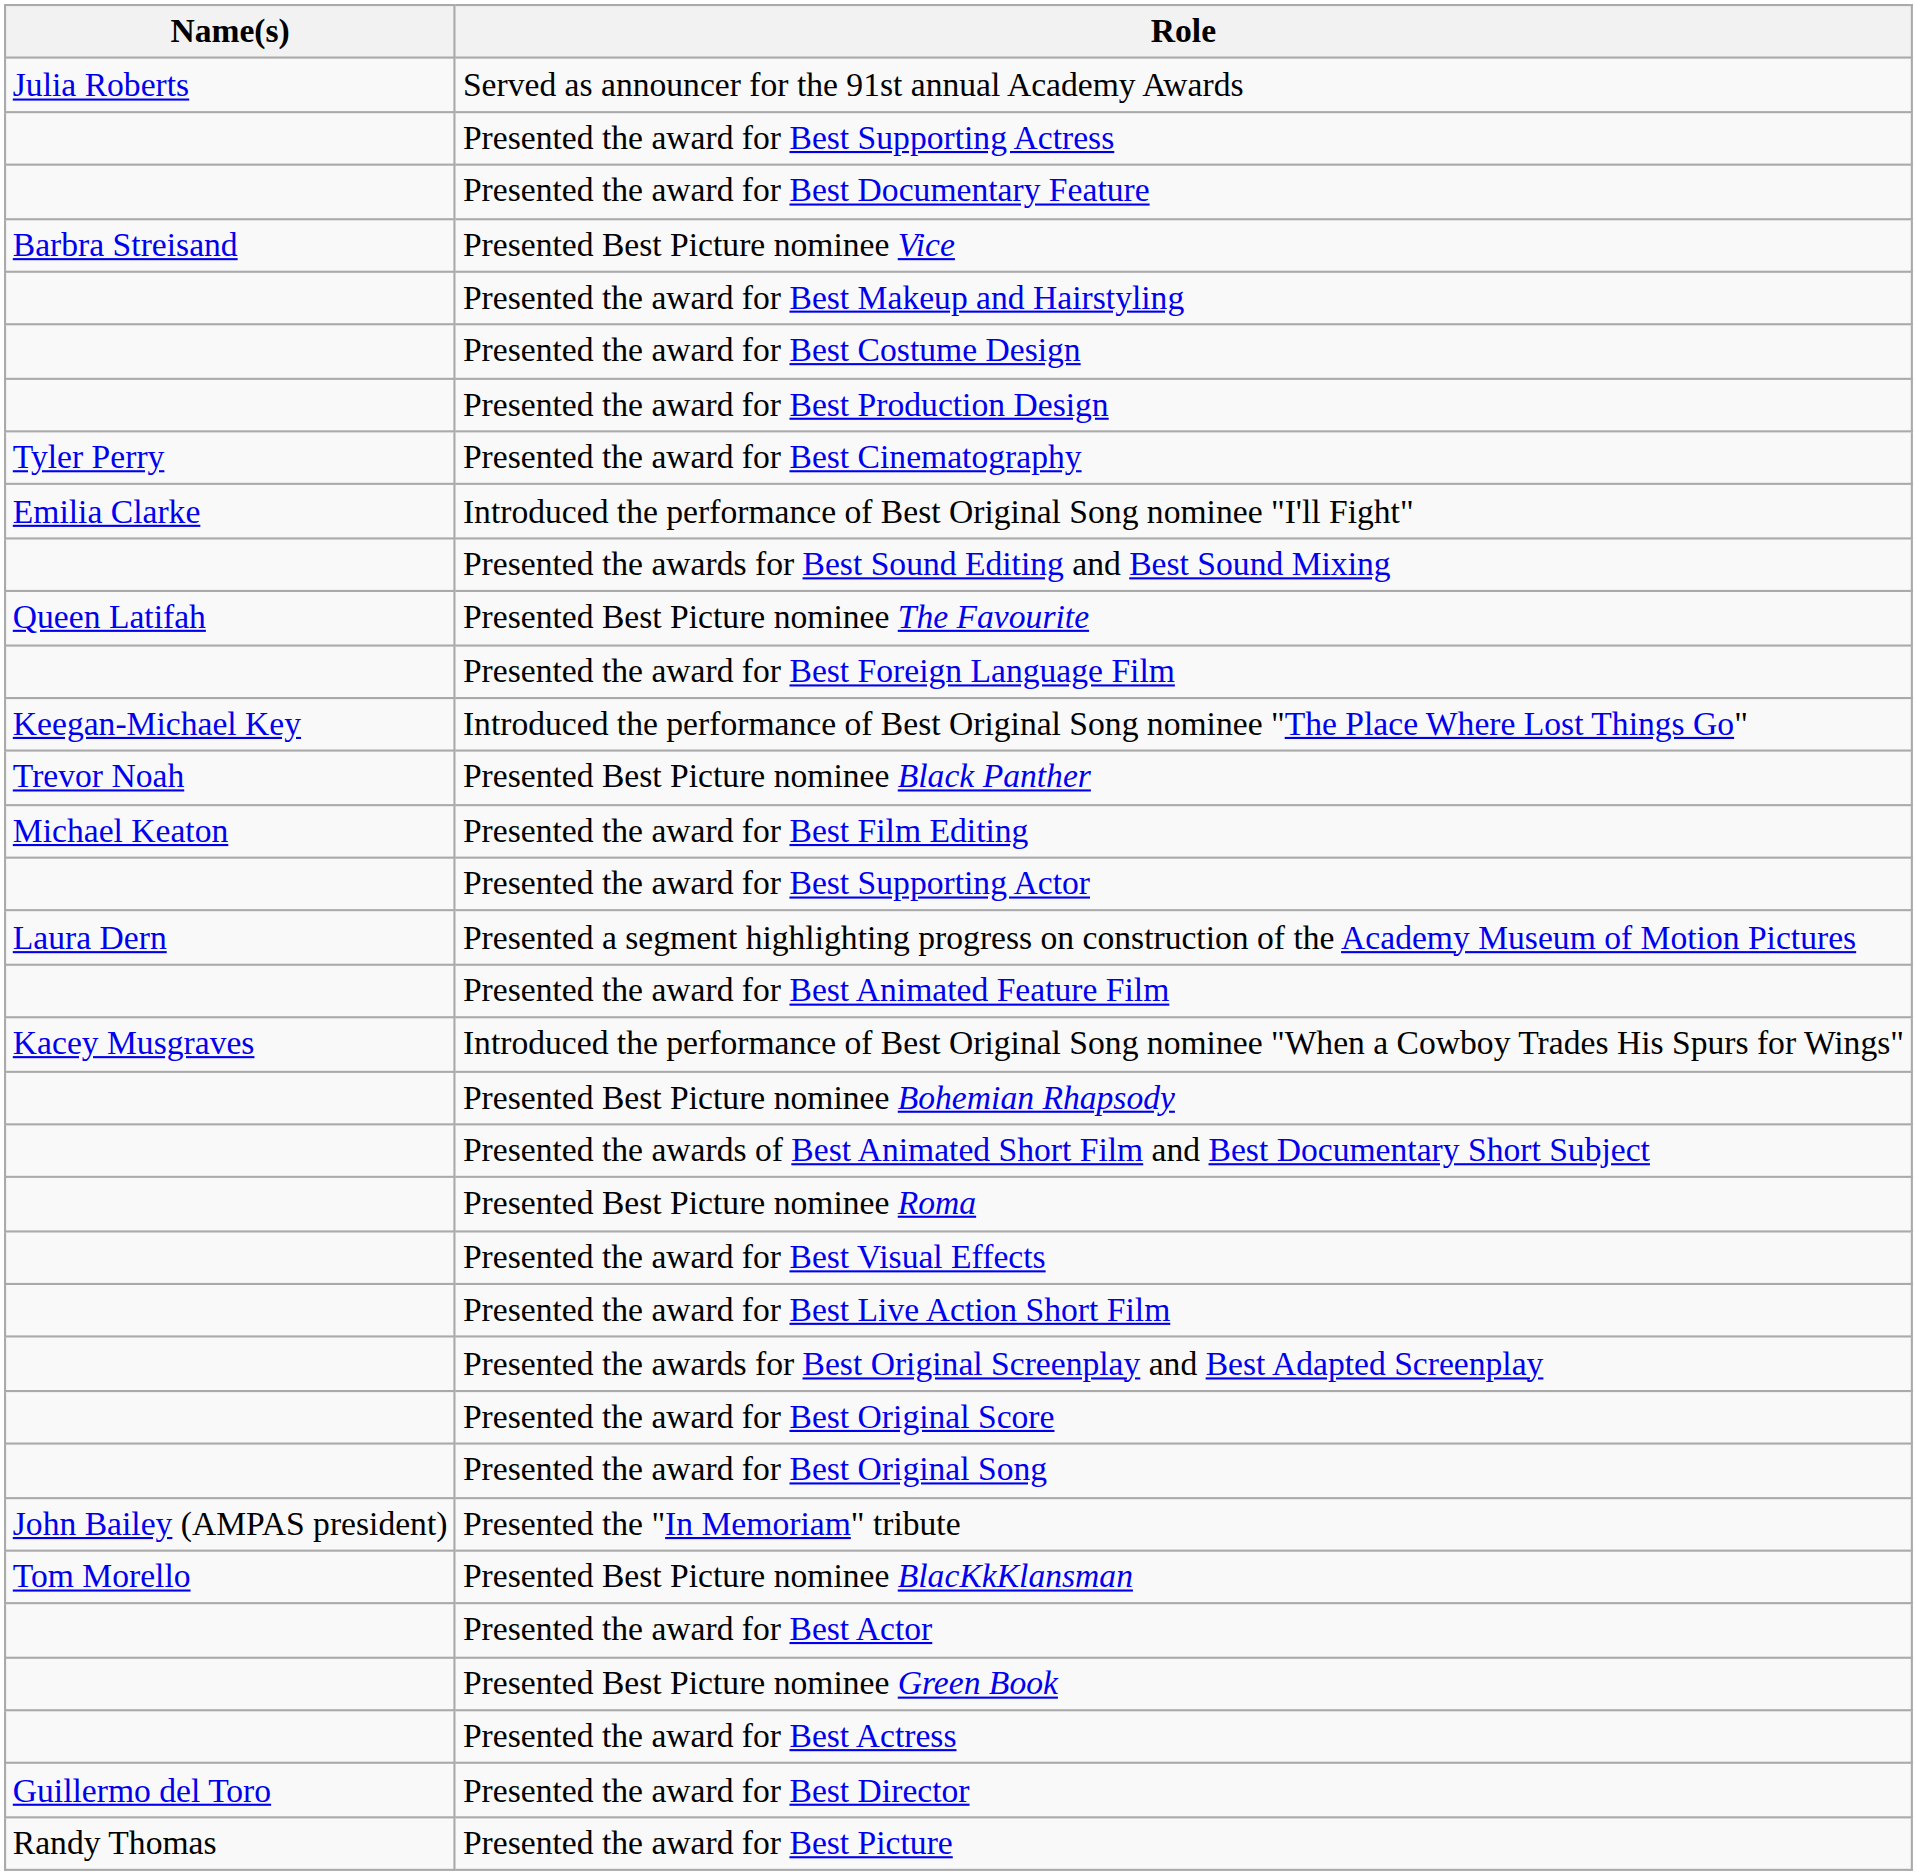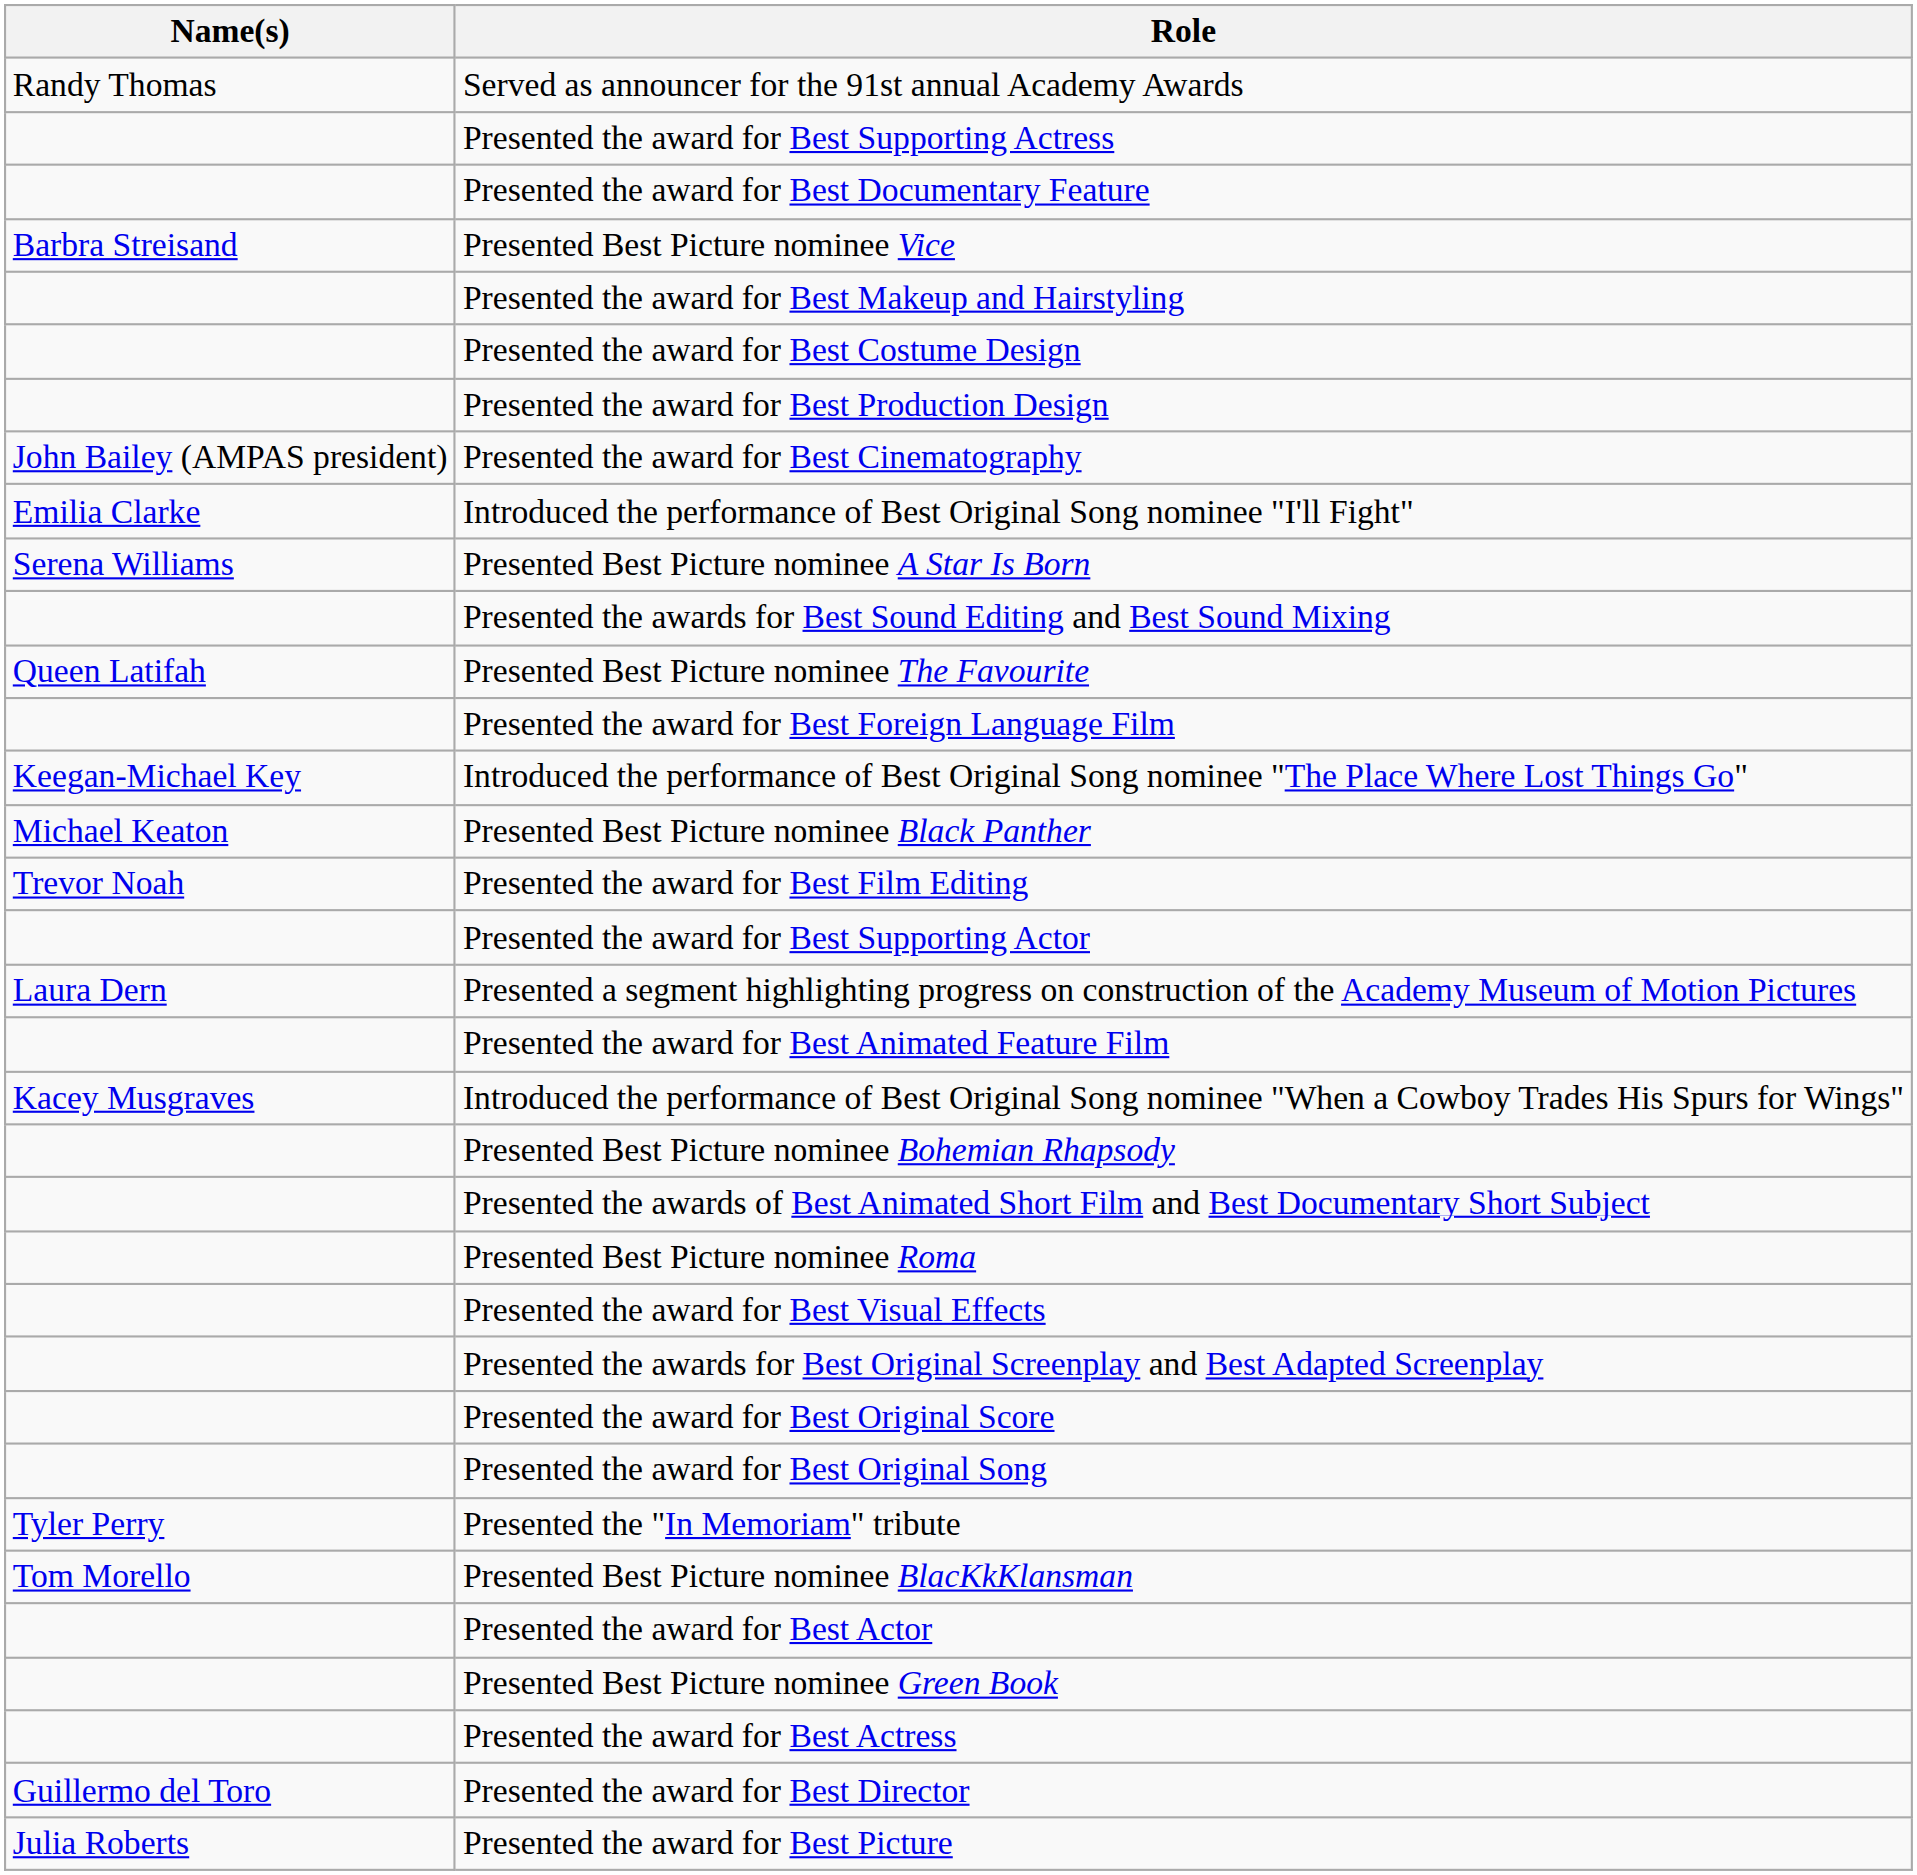 <table class="wikitable sortable">
 <tr>
 <th>Name(s)</th>
 <th>Role</th>
 </tr>
 <tr>
-<td data-sort-value="Roberts, Julia"><a href='#'>Julia Roberts</a></td>
+<td data-sort-value="Thomas, Randy">Randy Thomas</td>
 <td>Served as announcer for the 91st annual Academy Awards</td>
 </tr>
 <tr>
 <td data-sort-value="Fey, Tina"></td>
 <td>Presented the award for <a href='#'>Best Supporting Actress</a></td>
 </tr>
 <tr>
 <td data-sort-value="Mirren, Helen"></td>
 <td>Presented the award for <a href='#'>Best Documentary Feature</a></td>
 </tr>
 <tr>
 <td data-sort-value="Streisand, Barbra"><a href='#'>Barbra Streisand</a></td>
 <td>Presented Best Picture nominee <em><a href='#'>Vice</a></em></td>
 </tr>
 <tr>
 <td data-sort-value="Fisher, Elsie"></td>
 <td>Presented the award for <a href='#'>Best Makeup and Hairstyling</a></td>
 </tr>
 <tr>
 <td data-sort-value="Henry, Brian Tyree"></td>
 <td>Presented the award for <a href='#'>Best Costume Design</a></td>
 </tr>
 <tr>
 <td data-sort-value="Evans, Chris"></td>
 <td>Presented the award for <a href='#'>Best Production Design</a></td>
 </tr>
 <tr>
-<td data-sort-value="Perry, Tyler"><a href='#'>Tyler Perry</a></td>
+<td data-sort-value="Bailey, John"><a href='#'>John Bailey</a> (AMPAS president)</td>
 <td>Presented the award for <a href='#'>Best Cinematography</a></td>
 </tr>
 <tr>
 <td data-sort-value="Clarke, Emilia"><a href='#'>Emilia Clarke</a></td>
 <td>Introduced the performance of Best Original Song nominee "I'll Fight"</td>
+</tr>
+<tr>
+<td data-sort-value="Williams, Serena"><a href='#'>Serena Williams</a></td>
+<td>Presented Best Picture nominee <em><a href='#'>A Star Is Born</a></em></td>
 </tr>
 <tr>
 <td data-sort-value="Gurira, Danai"></td>
 <td>Presented the awards for <a href='#'>Best Sound Editing</a> and <a href='#'>Best Sound Mixing</a></td>
 </tr>
 <tr>
 <td><a href='#'>Queen Latifah</a></td>
 <td>Presented Best Picture nominee <em><a href='#'>The Favourite</a></em></td>
 </tr>
 <tr>
 <td data-sort-value="Bardem, Javier"></td>
 <td>Presented the award for <a href='#'>Best Foreign Language Film</a></td>
 </tr>
 <tr>
 <td data-sort-value="Key, Keegan-Michael"><a href='#'>Keegan-Michael Key</a></td>
 <td>Introduced the performance of Best Original Song nominee "<a href='#'>The Place Where Lost Things Go</a>"</td>
 </tr>
 <tr>
-<td data-sort-value="Noah, Trevor"><a href='#'>Trevor Noah</a></td>
+<td data-sort-value="Keaton, Michael"><a href='#'>Michael Keaton</a></td>
 <td>Presented Best Picture nominee <em><a href='#'>Black Panther</a></em></td>
 </tr>
 <tr>
-<td data-sort-value="Keaton, Michael"><a href='#'>Michael Keaton</a></td>
+<td data-sort-value="Noah, Trevor"><a href='#'>Trevor Noah</a></td>
 <td>Presented the award for <a href='#'>Best Film Editing</a></td>
 </tr>
 <tr>
 <td data-sort-value="Craig, Daniel"></td>
 <td>Presented the award for <a href='#'>Best Supporting Actor</a></td>
 </tr>
 <tr>
 <td data-sort-value="Dern, Laura"><a href='#'>Laura Dern</a></td>
 <td>Presented a segment highlighting progress on construction of the <a href='#'>Academy Museum of Motion Pictures</a></td>
 </tr>
 <tr>
 <td data-sort-value="Williams, Pharrell"></td>
 <td>Presented the award for <a href='#'>Best Animated Feature Film</a></td>
 </tr>
 <tr>
 <td data-sort-value="Musgraves, Kacey"><a href='#'>Kacey Musgraves</a></td>
 <td>Introduced the performance of Best Original Song nominee "When a Cowboy Trades His Spurs for Wings"</td>
 </tr>
 <tr>
 <td data-sort-value="Carvey, Dana"></td>
 <td>Presented Best Picture nominee <em><a href='#'>Bohemian Rhapsody</a></em></td>
 </tr>
 <tr>
 <td></td>
 <td>Presented the awards of <a href='#'>Best Animated Short Film</a> and <a href='#'>Best Documentary Short Subject</a></td>
 </tr>
 <tr>
 <td data-sort-value="Andrés, José"></td>
 <td>Presented Best Picture nominee <em><a href='#'>Roma</a></em></td>
 </tr>
 <tr>
 <td data-sort-value="Paulson, Sarah"></td>
 <td>Presented the award for <a href='#'>Best Visual Effects</a></td>
 </tr>
 <tr>
-<td data-sort-value="Layne, KiKi"></td>
-<td>Presented the award for <a href='#'>Best Live Action Short Film</a></td>
-</tr>
-<tr>
 <td data-sort-value="Jackson, Samuel L."></td>
 <td>Presented the awards for <a href='#'>Best Original Screenplay</a> and <a href='#'>Best Adapted Screenplay</a></td>
 </tr>
 <tr>
 <td data-sort-value="Jordan, Michael B."></td>
 <td>Presented the award for <a href='#'>Best Original Score</a></td>
 </tr>
 <tr>
 <td data-sort-value="Boseman, Chadwick"></td>
 <td>Presented the award for <a href='#'>Best Original Song</a></td>
 </tr>
 <tr>
-<td data-sort-value="Bailey, John"><a href='#'>John Bailey</a> (AMPAS president)</td>
+<td data-sort-value="Perry, Tyler"><a href='#'>Tyler Perry</a></td>
 <td>Presented the "<a href='#'>In Memoriam</a>" tribute</td>
 </tr>
 <tr>
 <td data-sort-value="Morello, Tom"><a href='#'>Tom Morello</a></td>
 <td>Presented Best Picture nominee <em><a href='#'>BlacKkKlansman</a></em></td>
 </tr>
 <tr>
 <td data-sort-value="Janney, Allison"></td>
 <td>Presented the award for <a href='#'>Best Actor</a></td>
 </tr>
 <tr>
 <td data-sort-value="Lewis, John"></td>
 <td>Presented Best Picture nominee <em><a href='#'>Green Book</a></em></td>
 </tr>
 <tr>
 <td data-sort-value="McDormand, Frances"></td>
 <td>Presented the award for <a href='#'>Best Actress</a></td>
 </tr>
 <tr>
 <td data-sort-value="del Toro, Guillermo"><a href='#'>Guillermo del Toro</a></td>
 <td>Presented the award for <a href='#'>Best Director</a></td>
 </tr>
 <tr>
-<td data-sort-value="Thomas, Randy">Randy Thomas</td>
+<td data-sort-value="Roberts, Julia"><a href='#'>Julia Roberts</a></td>
 <td>Presented the award for <a href='#'>Best Picture</a></td>
 </tr>
 </table>
